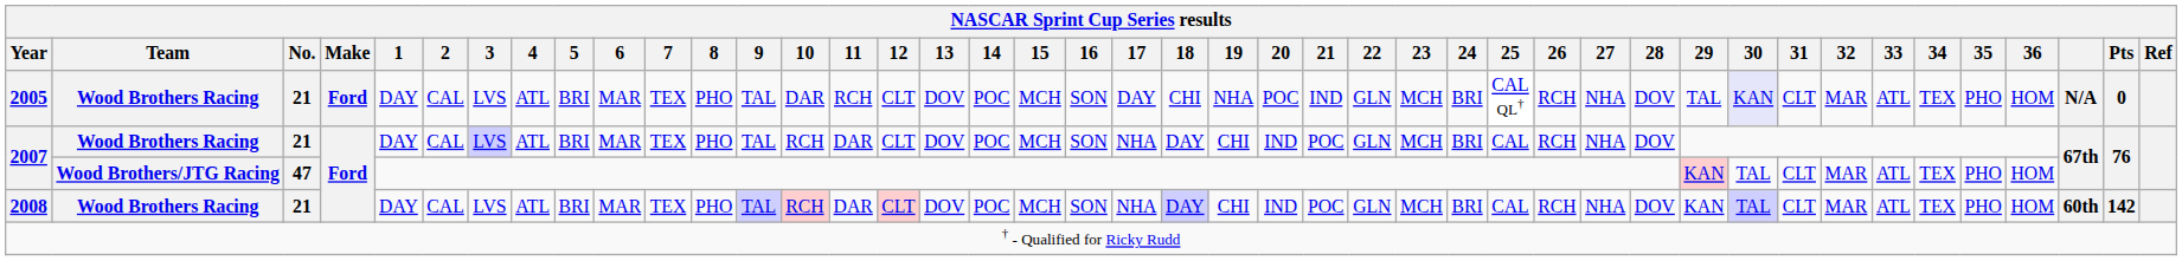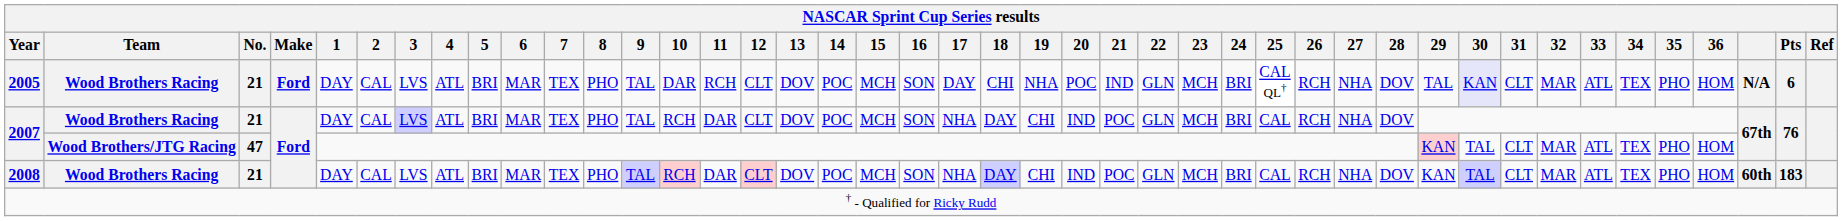 <table class="wikitable" style="text-align:center; font-size:75%">
 <tr>
 <th colspan=45><a href='#'>NASCAR Sprint Cup Series</a> results</th>
 </tr>
 <tr>
 <th>Year</th>
 <th>Team</th>
 <th>No.</th>
 <th>Make</th>
 <th>1</th>
 <th>2</th>
 <th>3</th>
 <th>4</th>
 <th>5</th>
 <th>6</th>
 <th>7</th>
 <th>8</th>
 <th>9</th>
 <th>10</th>
 <th>11</th>
 <th>12</th>
 <th>13</th>
 <th>14</th>
 <th>15</th>
 <th>16</th>
 <th>17</th>
 <th>18</th>
 <th>19</th>
 <th>20</th>
 <th>21</th>
 <th>22</th>
 <th>23</th>
 <th>24</th>
 <th>25</th>
 <th>26</th>
 <th>27</th>
 <th>28</th>
 <th>29</th>
 <th>30</th>
 <th>31</th>
 <th>32</th>
 <th>33</th>
 <th>34</th>
 <th>35</th>
 <th>36</th>
 <th></th>
 <th>Pts</th>
 <th>Ref</th>
 </tr>
 <tr>
 <th><a href='#'>2005</a></th>
 <th><a href='#'>Wood Brothers Racing</a></th>
 <th>21</th>
 <th><a href='#'>Ford</a></th>
 <td><a href='#'>DAY</a></td>
 <td><a href='#'>CAL</a></td>
 <td><a href='#'>LVS</a></td>
 <td><a href='#'>ATL</a></td>
 <td><a href='#'>BRI</a></td>
 <td><a href='#'>MAR</a></td>
 <td><a href='#'>TEX</a></td>
 <td><a href='#'>PHO</a></td>
 <td><a href='#'>TAL</a></td>
 <td><a href='#'>DAR</a></td>
 <td><a href='#'>RCH</a></td>
 <td><a href='#'>CLT</a></td>
 <td><a href='#'>DOV</a></td>
 <td><a href='#'>POC</a></td>
 <td><a href='#'>MCH</a></td>
 <td><a href='#'>SON</a></td>
 <td><a href='#'>DAY</a></td>
 <td><a href='#'>CHI</a></td>
 <td><a href='#'>NHA</a></td>
 <td><a href='#'>POC</a></td>
 <td><a href='#'>IND</a></td>
 <td><a href='#'>GLN</a></td>
 <td><a href='#'>MCH</a></td>
 <td><a href='#'>BRI</a></td>
 <td style="background:#FFFFFF;"><a href='#'>CAL</a><br><small>QL<sup>†</sup></small></td>
 <td><a href='#'>RCH</a></td>
 <td><a href='#'>NHA</a></td>
 <td><a href='#'>DOV</a></td>
 <td><a href='#'>TAL</a></td>
 <td style="background: lavender;"><a href='#'>KAN</a></td>
 <td><a href='#'>CLT</a></td>
 <td><a href='#'>MAR</a></td>
 <td><a href='#'>ATL</a></td>
 <td><a href='#'>TEX</a></td>
 <td><a href='#'>PHO</a></td>
 <td><a href='#'>HOM</a></td>
 <th>N/A</th>
-<th>0</th>
+<th>6</th>
 <th></th>
 </tr>
 <tr>
 <th rowspan=2><a href='#'>2007</a></th>
 <th><a href='#'>Wood Brothers Racing</a></th>
 <th>21</th>
 <th rowspan=3><a href='#'>Ford</a></th>
 <td><a href='#'>DAY</a></td>
 <td><a href='#'>CAL</a></td>
 <td style="background:#CFCFFF;"><a href='#'>LVS</a><br></td>
 <td><a href='#'>ATL</a></td>
 <td><a href='#'>BRI</a></td>
 <td><a href='#'>MAR</a></td>
 <td><a href='#'>TEX</a></td>
 <td><a href='#'>PHO</a></td>
 <td><a href='#'>TAL</a></td>
 <td><a href='#'>RCH</a></td>
 <td><a href='#'>DAR</a></td>
 <td><a href='#'>CLT</a></td>
 <td><a href='#'>DOV</a></td>
 <td><a href='#'>POC</a></td>
 <td><a href='#'>MCH</a></td>
 <td><a href='#'>SON</a></td>
 <td><a href='#'>NHA</a></td>
 <td><a href='#'>DAY</a></td>
 <td><a href='#'>CHI</a></td>
 <td><a href='#'>IND</a></td>
 <td><a href='#'>POC</a></td>
 <td><a href='#'>GLN</a></td>
 <td><a href='#'>MCH</a></td>
 <td><a href='#'>BRI</a></td>
 <td><a href='#'>CAL</a></td>
 <td><a href='#'>RCH</a></td>
 <td><a href='#'>NHA</a></td>
 <td><a href='#'>DOV</a></td>
 <td colspan=8></td>
 <th rowspan=2>67th</th>
 <th rowspan=2>76</th>
 <th rowspan=2></th>
 </tr>
 <tr>
 <th><a href='#'>Wood Brothers/JTG Racing</a></th>
 <th>47</th>
 <td colspan=28></td>
 <td style="background:#FFCFCF;"><a href='#'>KAN</a><br></td>
 <td><a href='#'>TAL</a></td>
 <td><a href='#'>CLT</a></td>
 <td><a href='#'>MAR</a></td>
 <td><a href='#'>ATL</a></td>
 <td><a href='#'>TEX</a></td>
 <td><a href='#'>PHO</a></td>
 <td><a href='#'>HOM</a></td>
 </tr>
 <tr>
 <th><a href='#'>2008</a></th>
 <th><a href='#'>Wood Brothers Racing</a></th>
 <th>21</th>
 <td><a href='#'>DAY</a></td>
 <td><a href='#'>CAL</a></td>
 <td><a href='#'>LVS</a></td>
 <td><a href='#'>ATL</a></td>
 <td><a href='#'>BRI</a></td>
 <td><a href='#'>MAR</a></td>
 <td><a href='#'>TEX</a></td>
 <td><a href='#'>PHO</a></td>
 <td style="background:#CFCFFF;"><a href='#'>TAL</a><br></td>
 <td style="background:#FFCFCF;"><a href='#'>RCH</a><br></td>
 <td><a href='#'>DAR</a></td>
 <td style="background:#FFCFCF;"><a href='#'>CLT</a><br></td>
 <td><a href='#'>DOV</a></td>
 <td><a href='#'>POC</a></td>
 <td><a href='#'>MCH</a></td>
 <td><a href='#'>SON</a></td>
 <td><a href='#'>NHA</a></td>
 <td style="background:#CFCFFF;"><a href='#'>DAY</a><br></td>
 <td><a href='#'>CHI</a></td>
 <td><a href='#'>IND</a></td>
 <td><a href='#'>POC</a></td>
 <td><a href='#'>GLN</a></td>
 <td><a href='#'>MCH</a></td>
 <td><a href='#'>BRI</a></td>
 <td><a href='#'>CAL</a></td>
 <td><a href='#'>RCH</a></td>
 <td><a href='#'>NHA</a></td>
 <td><a href='#'>DOV</a></td>
 <td><a href='#'>KAN</a></td>
 <td style="background:#CFCFFF;"><a href='#'>TAL</a><br></td>
 <td><a href='#'>CLT</a></td>
 <td><a href='#'>MAR</a></td>
 <td><a href='#'>ATL</a></td>
 <td><a href='#'>TEX</a></td>
 <td><a href='#'>PHO</a></td>
 <td><a href='#'>HOM</a></td>
 <th>60th</th>
-<th>142</th>
+<th>183</th>
 <th></th>
 </tr>
 <tr>
 <td colspan=43><small><sup>†</sup> - Qualified for <a href='#'>Ricky Rudd</a></small></td>
 </tr>
 </table>
